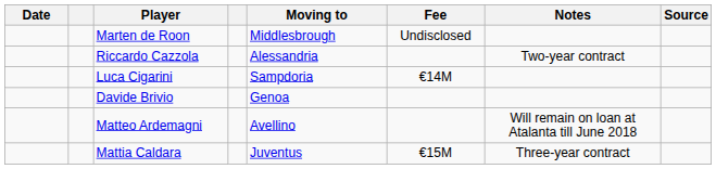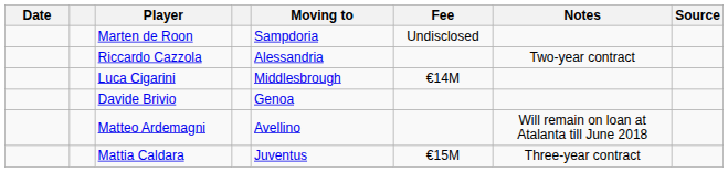 <table class="wikitable sortable">
 <tr>
 <th style="width:80px;">Date</th>
 <th style="width:30px;"></th>
 <th style="width:180px;">Player</th>
 <th style="width:20px;"></th>
 <th style="width:180px;">Moving to</th>
 <th style="width:120px;" class="unsortable">Fee</th>
 <th style="width:250px;" class="unsortable">Notes</th>
 <th style="width:20px;">Source</th>
 </tr>
 <tr>
 <td></td>
 <td align=center></td>
 <td> <a href='#'>Marten de Roon</a></td>
 <td align=center></td>
-<td> <a href='#'>Middlesbrough</a></td>
+<td> <a href='#'>Sampdoria</a></td>
 <td align=center>Undisclosed</td>
 <td align=center></td>
 <td></td>
 </tr>
 <tr>
 <td></td>
 <td align=center></td>
 <td> <a href='#'>Riccardo Cazzola</a></td>
 <td align=center></td>
 <td> <a href='#'>Alessandria</a></td>
 <td align=center></td>
 <td align=center>Two-year contract</td>
 <td></td>
 </tr>
 <tr>
 <td></td>
 <td align=center></td>
 <td> <a href='#'>Luca Cigarini</a></td>
 <td align=center></td>
-<td> <a href='#'>Sampdoria</a></td>
+<td> <a href='#'>Middlesbrough</a></td>
 <td align=center>€14M</td>
 <td align=center></td>
 <td></td>
 </tr>
 <tr>
 <td></td>
 <td align=center></td>
 <td> <a href='#'>Davide Brivio</a></td>
 <td align=center></td>
 <td> <a href='#'>Genoa</a></td>
 <td align=center></td>
 <td align=center></td>
 <td></td>
 </tr>
 <tr>
 <td></td>
 <td align=center></td>
 <td> <a href='#'>Matteo Ardemagni</a></td>
 <td align=center></td>
 <td> <a href='#'>Avellino</a></td>
 <td align=center></td>
 <td align=center>Will remain on loan at Atalanta till June 2018</td>
 <td></td>
 </tr>
 <tr>
 <td></td>
 <td align=center></td>
 <td> <a href='#'>Mattia Caldara</a></td>
 <td align=center></td>
 <td> <a href='#'>Juventus</a></td>
 <td align=center>€15M</td>
 <td align=center>Three-year contract</td>
 <td></td>
 </tr>
 </table>
